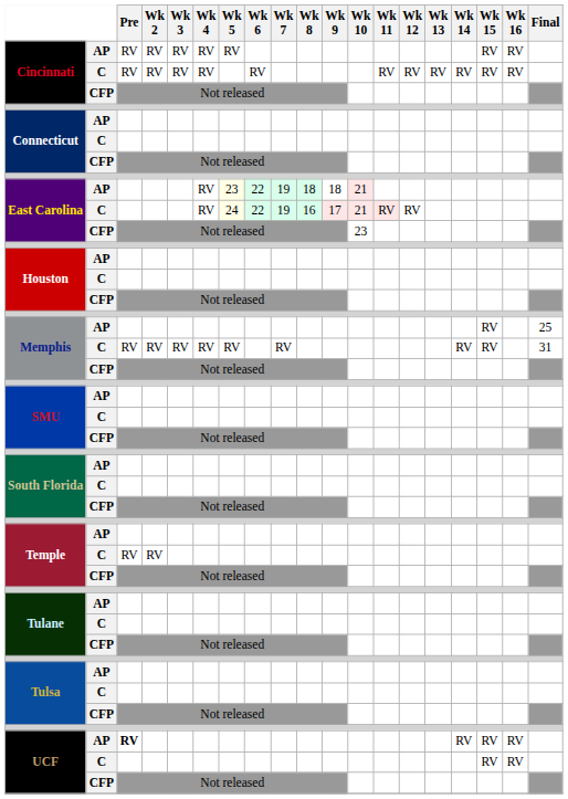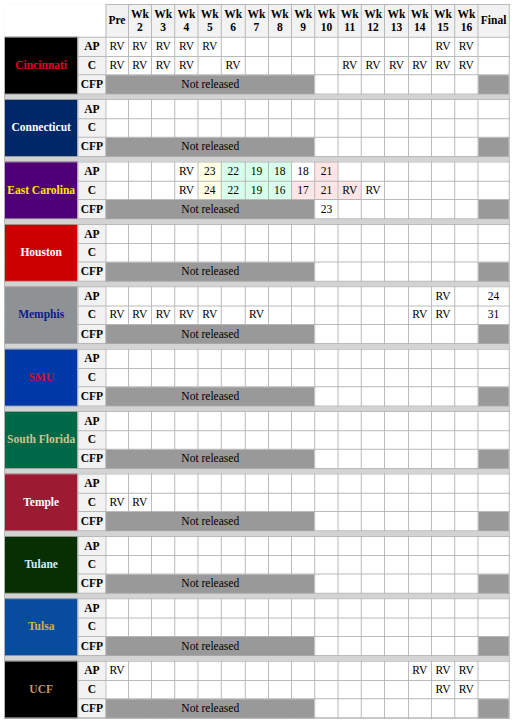 <table class="wikitable" style="white-space:nowrap;font-size:90%;">
 <tr>
 <th colspan=2 style="background:white; border-top-style:hidden; border-left-style:hidden;"> </th>
 <th>Pre</th>
 <th>Wk<br>2</th>
 <th>Wk<br>3</th>
 <th>Wk<br>4</th>
 <th>Wk<br>5</th>
 <th>Wk<br>6</th>
 <th>Wk<br>7</th>
 <th>Wk<br>8</th>
 <th>Wk<br>9</th>
 <th>Wk<br>10</th>
 <th>Wk<br>11</th>
 <th>Wk<br>12</th>
 <th>Wk<br>13</th>
 <th>Wk<br>14</th>
 <th>Wk<br>15</th>
 <th>Wk<br> 16</th>
 <th>Final</th>
 </tr>
 <tr style="text-align:center;">
 <th rowspan=3 style="background:#000000; color:#e00122;">Cincinnati</th>
 <th>AP</th>
 <td style="background:#FFF;">RV</td>
 <td style="background:#FFF;">RV</td>
 <td style="background:#FFF;">RV</td>
 <td style="background:#FFF;">RV</td>
 <td style="background:#FFF;">RV</td>
 <td style="background:#FFF;"></td>
 <td style="background:#FFF;"></td>
 <td style="background:#FFF;"></td>
 <td style="background:#FFF;"></td>
 <td style="background:#FFF;"></td>
 <td style="background:#FFF;"></td>
 <td style="background:#FFF;"></td>
 <td style="background:#FFF;"></td>
 <td style="background:#FFF;"></td>
 <td style="background:#FFF;">RV</td>
 <td style="background:#FFF;">RV</td>
 <td style="background:#FFF;"></td>
 </tr>
 <tr style="text-align:center;">
 <th>C</th>
 <td style="background:#FFF;">RV</td>
 <td style="background:#FFF;">RV</td>
 <td style="background:#FFF;">RV</td>
 <td style="background:#FFF;">RV</td>
 <td style="background:#FFF;"></td>
 <td style="background:#FFF;">RV</td>
 <td style="background:#FFF;"></td>
 <td style="background:#FFF;"></td>
 <td style="background:#FFF;"></td>
 <td style="background:#FFF;"></td>
 <td style="background:#FFF;">RV</td>
 <td style="background:#FFF;">RV</td>
 <td style="background:#FFF;">RV</td>
 <td style="background:#FFF;">RV</td>
 <td style="background:#FFF;">RV</td>
 <td style="background:#FFF;">RV</td>
 <td style="background:#FFF;"></td>
 </tr>
 <tr style="text-align:center;">
 <th>CFP</th>
 <td colspan="9" style="background:#999999;">Not released</td>
 <td style="background:#FFF;"></td>
 <td style="background:#FFF;"></td>
 <td style="background:#FFF;"></td>
 <td style="background:#FFF;"></td>
 <td style="background:#FFF;"></td>
 <td style="background:#FFF;"></td>
 <td style="background:#FFF;"></td>
 <td style="background:#999999;"></td>
 </tr>
 <tr>
 <th colspan="19" style="background-color:lightgrey;"></th>
 </tr>
 <tr style="text-align:center;">
 <th rowspan=3 style="background:#002868; color:#FFFFFF;">Connecticut</th>
 <th>AP</th>
 <td style="background:#FFF;"></td>
 <td style="background:#FFF;"></td>
 <td style="background:#FFF;"></td>
 <td style="background:#FFF;"></td>
 <td style="background:#FFF;"></td>
 <td style="background:#FFF;"></td>
 <td style="background:#FFF;"></td>
 <td style="background:#FFF;"></td>
 <td style="background:#FFF;"></td>
 <td style="background:#FFF;"></td>
 <td style="background:#FFF;"></td>
 <td style="background:#FFF;"></td>
 <td style="background:#FFF;"></td>
 <td style="background:#FFF;"></td>
 <td style="background:#FFF;"></td>
 <td style="background:#FFF;"></td>
 <td style="background:#FFF;"></td>
 </tr>
 <tr style="text-align:center;">
 <th>C</th>
 <td style="background:#FFF;"></td>
 <td style="background:#FFF;"></td>
 <td style="background:#FFF;"></td>
 <td style="background:#FFF;"></td>
 <td style="background:#FFF;"></td>
 <td style="background:#FFF;"></td>
 <td style="background:#FFF;"></td>
 <td style="background:#FFF;"></td>
 <td style="background:#FFF;"></td>
 <td style="background:#FFF;"></td>
 <td style="background:#FFF;"></td>
 <td style="background:#FFF;"></td>
 <td style="background:#FFF;"></td>
 <td style="background:#FFF;"></td>
 <td style="background:#FFF;"></td>
 <td style="background:#FFF;"></td>
 <td style="background:#FFF;"></td>
 </tr>
 <tr style="text-align:center;">
 <th>CFP</th>
 <td colspan="9" style="background:#999999;">Not released</td>
 <td style="background:#FFF;"></td>
 <td style="background:#FFF;"></td>
 <td style="background:#FFF;"></td>
 <td style="background:#FFF;"></td>
 <td style="background:#FFF;"></td>
 <td style="background:#FFF;"></td>
 <td style="background:#FFF;"></td>
 <td style="background:#999999;"></td>
 </tr>
 <tr>
 <th colspan="19" style="background-color:lightgrey;"></th>
 </tr>
 <tr style="text-align:center;">
 <th rowspan=3 style="background:#4F0076; color:#FFE600;">East Carolina</th>
 <th>AP</th>
 <td style="background:#FFF;"></td>
 <td style="background:#FFF;"></td>
 <td style="background:#FFF;"></td>
 <td style="background:#FFF;">RV</td>
 <td style="background:#FFFFE6;">23</td>
 <td style="background:#D8FFEB;">22</td>
 <td style="background:#D8FFEB;">19</td>
 <td style="background:#D8FFEB;">18</td>
 <td style="background:#FFF;">18</td>
 <td style="background:#FFE6E6;">21</td>
 <td style="background:#FFF;"></td>
 <td style="background:#FFF;"></td>
 <td style="background:#FFF;"></td>
 <td style="background:#FFF;"></td>
 <td style="background:#FFF;"></td>
 <td style="background:#FFF;"></td>
 <td style="background:#FFF;"></td>
 </tr>
 <tr style="text-align:center;">
 <th>C</th>
 <td style="background:#FFF;"></td>
 <td style="background:#FFF;"></td>
 <td style="background:#FFF;"></td>
 <td style="background:#FFF;">RV</td>
 <td style="background:#FFFFE6;">24</td>
 <td style="background:#D8FFEB;">22</td>
 <td style="background:#D8FFEB;">19</td>
 <td style="background:#D8FFEB;">16</td>
 <td style="background:#FFE6E6;">17</td>
 <td style="background:#FFE6E6;">21</td>
 <td style="background:#FFE6E6;">RV</td>
 <td style="background:#FFF;">RV</td>
 <td style="background:#FFF;"></td>
 <td style="background:#FFF;"></td>
 <td style="background:#FFF;"></td>
 <td style="background:#FFF;"></td>
 <td style="background:#FFF;"></td>
 </tr>
 <tr style="text-align:center;">
 <th>CFP</th>
 <td colspan="9" style="background:#999999;">Not released</td>
 <td style="background:#FFF;">23</td>
 <td style="background:#FFF;"></td>
 <td style="background:#FFF;"></td>
 <td style="background:#FFF;"></td>
 <td style="background:#FFF;"></td>
 <td style="background:#FFF;"></td>
 <td style="background:#FFF;"></td>
 <td style="background:#999999;"></td>
 </tr>
 <tr>
 <th colspan="19" style="background-color:lightgrey;"></th>
 </tr>
 <tr style="text-align:center;">
 <th rowspan=3 style="background:#CC0000; color:#FFFFFF;">Houston</th>
 <th>AP</th>
 <td style="background:#FFF;"></td>
 <td style="background:#FFF;"></td>
 <td style="background:#FFF;"></td>
 <td style="background:#FFF;"></td>
 <td style="background:#FFF;"></td>
 <td style="background:#FFF;"></td>
 <td style="background:#FFF;"></td>
 <td style="background:#FFF;"></td>
 <td style="background:#FFF;"></td>
 <td style="background:#FFF;"></td>
 <td style="background:#FFF;"></td>
 <td style="background:#FFF;"></td>
 <td style="background:#FFF;"></td>
 <td style="background:#FFF;"></td>
 <td style="background:#FFF;"></td>
 <td style="background:#FFF;"></td>
 <td style="background:#FFF;"></td>
 </tr>
 <tr style="text-align:center;">
 <th>C</th>
 <td style="background:#FFF;"></td>
 <td style="background:#FFF;"></td>
 <td style="background:#FFF;"></td>
 <td style="background:#FFF;"></td>
 <td style="background:#FFF;"></td>
 <td style="background:#FFF;"></td>
 <td style="background:#FFF;"></td>
 <td style="background:#FFF;"></td>
 <td style="background:#FFF;"></td>
 <td style="background:#FFF;"></td>
 <td style="background:#FFF;"></td>
 <td style="background:#FFF;"></td>
 <td style="background:#FFF;"></td>
 <td style="background:#FFF;"></td>
 <td style="background:#FFF;"></td>
 <td style="background:#FFF;"></td>
 <td style="background:#FFF;"></td>
 </tr>
 <tr style="text-align:center;">
 <th>CFP</th>
 <td colspan="9" style="background:#999999;">Not released</td>
 <td style="background:#FFF;"></td>
 <td style="background:#FFF;"></td>
 <td style="background:#FFF;"></td>
 <td style="background:#FFF;"></td>
 <td style="background:#FFF;"></td>
 <td style="background:#FFF;"></td>
 <td style="background:#FFF;"></td>
 <td style="background:#999999;"></td>
 </tr>
 <tr>
 <th colspan="19" style="background-color:lightgrey;"></th>
 </tr>
 <tr style="text-align:center;">
 <th rowspan=3 style="background:#8E9295; color:#0C1C8C;">Memphis</th>
 <th>AP</th>
 <td style="background:#FFF;"></td>
 <td style="background:#FFF;"></td>
 <td style="background:#FFF;"></td>
 <td style="background:#FFF;"></td>
 <td style="background:#FFF;"></td>
 <td style="background:#FFF;"></td>
 <td style="background:#FFF;"></td>
 <td style="background:#FFF;"></td>
 <td style="background:#FFF;"></td>
 <td style="background:#FFF;"></td>
 <td style="background:#FFF;"></td>
 <td style="background:#FFF;"></td>
 <td style="background:#FFF;"></td>
 <td style="background:#FFF;"></td>
 <td style="background:#FFF;">RV</td>
 <td style="background:#FFF;"></td>
-<td style="background:#FFF;">25</td>
+<td style="background:#FFF;">24</td>
 </tr>
 <tr style="text-align:center;">
 <th>C</th>
 <td style="background:#FFF;">RV</td>
 <td style="background:#FFF;">RV</td>
 <td style="background:#FFF;">RV</td>
 <td style="background:#FFF;">RV</td>
 <td style="background:#FFF;">RV</td>
 <td style="background:#FFF;"></td>
 <td style="background:#FFF;">RV</td>
 <td style="background:#FFF;"></td>
 <td style="background:#FFF;"></td>
 <td style="background:#FFF;"></td>
 <td style="background:#FFF;"></td>
 <td style="background:#FFF;"></td>
 <td style="background:#FFF;"></td>
 <td style="background:#FFF;">RV</td>
 <td style="background:#FFF;">RV</td>
 <td style="background:#FFF;"></td>
 <td style="background:#FFF;">31</td>
 </tr>
 <tr style="text-align:center;">
 <th>CFP</th>
 <td colspan="9" style="background:#999999;">Not released</td>
 <td style="background:#FFF;"></td>
 <td style="background:#FFF;"></td>
 <td style="background:#FFF;"></td>
 <td style="background:#FFF;"></td>
 <td style="background:#FFF;"></td>
 <td style="background:#FFF;"></td>
 <td style="background:#FFF;"></td>
 <td style="background:#999999;"></td>
 </tr>
 <tr>
 <th colspan="19" style="background-color:lightgrey;"></th>
 </tr>
 <tr style="text-align:center;">
 <th rowspan=3 style="background:#0038A8; color:#CE1126;">SMU</th>
 <th>AP</th>
 <td style="background:#FFF;"></td>
 <td style="background:#FFF;"></td>
 <td style="background:#FFF;"></td>
 <td style="background:#FFF;"></td>
 <td style="background:#FFF;"></td>
 <td style="background:#FFF;"></td>
 <td style="background:#FFF;"></td>
 <td style="background:#FFF;"></td>
 <td style="background:#FFF;"></td>
 <td style="background:#FFF;"></td>
 <td style="background:#FFF;"></td>
 <td style="background:#FFF;"></td>
 <td style="background:#FFF;"></td>
 <td style="background:#FFF;"></td>
 <td style="background:#FFF;"></td>
 <td style="background:#FFF;"></td>
 <td style="background:#FFF;"></td>
 </tr>
 <tr style="text-align:center;">
 <th>C</th>
 <td style="background:#FFF;"></td>
 <td style="background:#FFF;"></td>
 <td style="background:#FFF;"></td>
 <td style="background:#FFF;"></td>
 <td style="background:#FFF;"></td>
 <td style="background:#FFF;"></td>
 <td style="background:#FFF;"></td>
 <td style="background:#FFF;"></td>
 <td style="background:#FFF;"></td>
 <td style="background:#FFF;"></td>
 <td style="background:#FFF;"></td>
 <td style="background:#FFF;"></td>
 <td style="background:#FFF;"></td>
 <td style="background:#FFF;"></td>
 <td style="background:#FFF;"></td>
 <td style="background:#FFF;"></td>
 <td style="background:#FFF;"></td>
 </tr>
 <tr style="text-align:center;">
 <th>CFP</th>
 <td colspan="9" style="background:#999999;">Not released</td>
 <td style="background:#FFF;"></td>
 <td style="background:#FFF;"></td>
 <td style="background:#FFF;"></td>
 <td style="background:#FFF;"></td>
 <td style="background:#FFF;"></td>
 <td style="background:#FFF;"></td>
 <td style="background:#FFF;"></td>
 <td style="background:#999999;"></td>
 </tr>
 <tr>
 <th colspan="19" style="background-color:lightgrey;"></th>
 </tr>
 <tr style="text-align:center;">
 <th rowspan=3 style="background:#006747; color:#CFC493;">South Florida</th>
 <th>AP</th>
 <td style="background:#FFF;"></td>
 <td style="background:#FFF;"></td>
 <td style="background:#FFF;"></td>
 <td style="background:#FFF;"></td>
 <td style="background:#FFF;"></td>
 <td style="background:#FFF;"></td>
 <td style="background:#FFF;"></td>
 <td style="background:#FFF;"></td>
 <td style="background:#FFF;"></td>
 <td style="background:#FFF;"></td>
 <td style="background:#FFF;"></td>
 <td style="background:#FFF;"></td>
 <td style="background:#FFF;"></td>
 <td style="background:#FFF;"></td>
 <td style="background:#FFF;"></td>
 <td style="background:#FFF;"></td>
 <td style="background:#FFF;"></td>
 </tr>
 <tr style="text-align:center;">
 <th>C</th>
 <td style="background:#FFF;"></td>
 <td style="background:#FFF;"></td>
 <td style="background:#FFF;"></td>
 <td style="background:#FFF;"></td>
 <td style="background:#FFF;"></td>
 <td style="background:#FFF;"></td>
 <td style="background:#FFF;"></td>
 <td style="background:#FFF;"></td>
 <td style="background:#FFF;"></td>
 <td style="background:#FFF;"></td>
 <td style="background:#FFF;"></td>
 <td style="background:#FFF;"></td>
 <td style="background:#FFF;"></td>
 <td style="background:#FFF;"></td>
 <td style="background:#FFF;"></td>
 <td style="background:#FFF;"></td>
 <td style="background:#FFF;"></td>
 </tr>
 <tr style="text-align:center;">
 <th>CFP</th>
 <td colspan="9" style="background:#999999;">Not released</td>
 <td style="background:#FFF;"></td>
 <td style="background:#FFF;"></td>
 <td style="background:#FFF;"></td>
 <td style="background:#FFF;"></td>
 <td style="background:#FFF;"></td>
 <td style="background:#FFF;"></td>
 <td style="background:#FFF;"></td>
 <td style="background:#999999;"></td>
 </tr>
 <tr>
 <th colspan="19" style="background-color:lightgrey;"></th>
 </tr>
 <tr style="text-align:center;">
 <th rowspan=3 style="background:#9D1A33; color:#FFFFFF;">Temple</th>
 <th>AP</th>
 <td style="background:#FFF;"></td>
 <td style="background:#FFF;"></td>
 <td style="background:#FFF;"></td>
 <td style="background:#FFF;"></td>
 <td style="background:#FFF;"></td>
 <td style="background:#FFF;"></td>
 <td style="background:#FFF;"></td>
 <td style="background:#FFF;"></td>
 <td style="background:#FFF;"></td>
 <td style="background:#FFF;"></td>
 <td style="background:#FFF;"></td>
 <td style="background:#FFF;"></td>
 <td style="background:#FFF;"></td>
 <td style="background:#FFF;"></td>
 <td style="background:#FFF;"></td>
 <td style="background:#FFF;"></td>
 <td style="background:#FFF;"></td>
 </tr>
 <tr style="text-align:center;">
 <th>C</th>
 <td style="background:#FFF;">RV</td>
 <td style="background:#FFF;">RV</td>
 <td style="background:#FFF;"></td>
 <td style="background:#FFF;"></td>
 <td style="background:#FFF;"></td>
 <td style="background:#FFF;"></td>
 <td style="background:#FFF;"></td>
 <td style="background:#FFF;"></td>
 <td style="background:#FFF;"></td>
 <td style="background:#FFF;"></td>
 <td style="background:#FFF;"></td>
 <td style="background:#FFF;"></td>
 <td style="background:#FFF;"></td>
 <td style="background:#FFF;"></td>
 <td style="background:#FFF;"></td>
 <td style="background:#FFF;"></td>
 <td style="background:#FFF;"></td>
 </tr>
 <tr style="text-align:center;">
 <th>CFP</th>
 <td colspan="9" style="background:#999999;">Not released</td>
 <td style="background:#FFF;"></td>
 <td style="background:#FFF;"></td>
 <td style="background:#FFF;"></td>
 <td style="background:#FFF;"></td>
 <td style="background:#FFF;"></td>
 <td style="background:#FFF;"></td>
 <td style="background:#FFF;"></td>
 <td style="background:#999999;"></td>
 </tr>
 <tr>
 <th colspan="19" style="background-color:lightgrey;"></th>
 </tr>
 <tr style="text-align:center;">
 <th rowspan=3 style="background:#063003; color:#CCEEFF;">Tulane</th>
 <th>AP</th>
 <td style="background:#FFF;"></td>
 <td style="background:#FFF;"></td>
 <td style="background:#FFF;"></td>
 <td style="background:#FFF;"></td>
 <td style="background:#FFF;"></td>
 <td style="background:#FFF;"></td>
 <td style="background:#FFF;"></td>
 <td style="background:#FFF;"></td>
 <td style="background:#FFF;"></td>
 <td style="background:#FFF;"></td>
 <td style="background:#FFF;"></td>
 <td style="background:#FFF;"></td>
 <td style="background:#FFF;"></td>
 <td style="background:#FFF;"></td>
 <td style="background:#FFF;"></td>
 <td style="background:#FFF;"></td>
 <td style="background:#FFF;"></td>
 </tr>
 <tr style="text-align:center;">
 <th>C</th>
 <td style="background:#FFF;"></td>
 <td style="background:#FFF;"></td>
 <td style="background:#FFF;"></td>
 <td style="background:#FFF;"></td>
 <td style="background:#FFF;"></td>
 <td style="background:#FFF;"></td>
 <td style="background:#FFF;"></td>
 <td style="background:#FFF;"></td>
 <td style="background:#FFF;"></td>
 <td style="background:#FFF;"></td>
 <td style="background:#FFF;"></td>
 <td style="background:#FFF;"></td>
 <td style="background:#FFF;"></td>
 <td style="background:#FFF;"></td>
 <td style="background:#FFF;"></td>
 <td style="background:#FFF;"></td>
 <td style="background:#FFF;"></td>
 </tr>
 <tr style="text-align:center;">
 <th>CFP</th>
 <td colspan="9" style="background:#999999;">Not released</td>
 <td style="background:#FFF;"></td>
 <td style="background:#FFF;"></td>
 <td style="background:#FFF;"></td>
 <td style="background:#FFF;"></td>
 <td style="background:#FFF;"></td>
 <td style="background:#FFF;"></td>
 <td style="background:#FFF;"></td>
 <td style="background:#999999;"></td>
 </tr>
 <tr>
 <th colspan="19" style="background-color:lightgrey;"></th>
 </tr>
 <tr style="text-align:center;">
 <th rowspan=3 style="background:#084c9e; color:#CFB53B;">Tulsa</th>
 <th>AP</th>
 <td style="background:#FFF;"></td>
 <td style="background:#FFF;"></td>
 <td style="background:#FFF;"></td>
 <td style="background:#FFF;"></td>
 <td style="background:#FFF;"></td>
 <td style="background:#FFF;"></td>
 <td style="background:#FFF;"></td>
 <td style="background:#FFF;"></td>
 <td style="background:#FFF;"></td>
 <td style="background:#FFF;"></td>
 <td style="background:#FFF;"></td>
 <td style="background:#FFF;"></td>
 <td style="background:#FFF;"></td>
 <td style="background:#FFF;"></td>
 <td style="background:#FFF;"></td>
 <td style="background:#FFF;"></td>
 <td style="background:#FFF;"></td>
 </tr>
 <tr style="text-align:center;">
 <th>C</th>
 <td style="background:#FFF;"></td>
 <td style="background:#FFF;"></td>
 <td style="background:#FFF;"></td>
 <td style="background:#FFF;"></td>
 <td style="background:#FFF;"></td>
 <td style="background:#FFF;"></td>
 <td style="background:#FFF;"></td>
 <td style="background:#FFF;"></td>
 <td style="background:#FFF;"></td>
 <td style="background:#FFF;"></td>
 <td style="background:#FFF;"></td>
 <td style="background:#FFF;"></td>
 <td style="background:#FFF;"></td>
 <td style="background:#FFF;"></td>
 <td style="background:#FFF;"></td>
 <td style="background:#FFF;"></td>
 <td style="background:#FFF;"></td>
 </tr>
 <tr style="text-align:center;">
 <th>CFP</th>
 <td colspan="9" style="background:#999999;">Not released</td>
 <td style="background:#FFF;"></td>
 <td style="background:#FFF;"></td>
 <td style="background:#FFF;"></td>
 <td style="background:#FFF;"></td>
 <td style="background:#FFF;"></td>
 <td style="background:#FFF;"></td>
 <td style="background:#FFF;"></td>
 <td style="background:#999999;"></td>
 </tr>
 <tr>
 <th colspan="19" style="background-color:lightgrey;"></th>
 </tr>
 <tr style="text-align:center;">
 <th rowspan=3 style="background:#000000; color:#BC9B6A;">UCF</th>
 <th>AP</th>
-<td style="background:#FFF;"><strong>RV</strong></td>
+<td style="background:#FFF;">RV</td>
 <td style="background:#FFF;"></td>
 <td style="background:#FFF;"></td>
 <td style="background:#FFF;"></td>
 <td style="background:#FFF;"></td>
 <td style="background:#FFF;"></td>
 <td style="background:#FFF;"></td>
 <td style="background:#FFF;"></td>
 <td style="background:#FFF;"></td>
 <td style="background:#FFF;"></td>
 <td style="background:#FFF;"></td>
 <td style="background:#FFF;"></td>
 <td style="background:#FFF;"></td>
 <td style="background:#FFF;">RV</td>
 <td style="background:#FFF;">RV</td>
 <td style="background:#FFF;">RV</td>
 <td style="background:#FFF;"></td>
 </tr>
 <tr style="text-align:center;">
 <th>C</th>
 <td style="background:#FFF;"></td>
 <td style="background:#FFF;"></td>
 <td style="background:#FFF;"></td>
 <td style="background:#FFF;"></td>
 <td style="background:#FFF;"></td>
 <td style="background:#FFF;"></td>
 <td style="background:#FFF;"></td>
 <td style="background:#FFF;"></td>
 <td style="background:#FFF;"></td>
 <td style="background:#FFF;"></td>
 <td style="background:#FFF;"></td>
 <td style="background:#FFF;"></td>
 <td style="background:#FFF;"></td>
 <td style="background:#FFF;"></td>
 <td style="background:#FFF;">RV</td>
 <td style="background:#FFF;">RV</td>
 <td style="background:#FFF;"></td>
 </tr>
 <tr style="text-align:center;">
 <th>CFP</th>
 <td colspan="9" style="background:#999999;">Not released</td>
 <td style="background:#FFF;"></td>
 <td style="background:#FFF;"></td>
 <td style="background:#FFF;"></td>
 <td style="background:#FFF;"></td>
 <td style="background:#FFF;"></td>
 <td style="background:#FFF;"></td>
 <td style="background:#FFF;"></td>
 <td style="background:#999999;"></td>
 </tr>
 <tr style="text-align:center;">
 </tr>
 </table>
